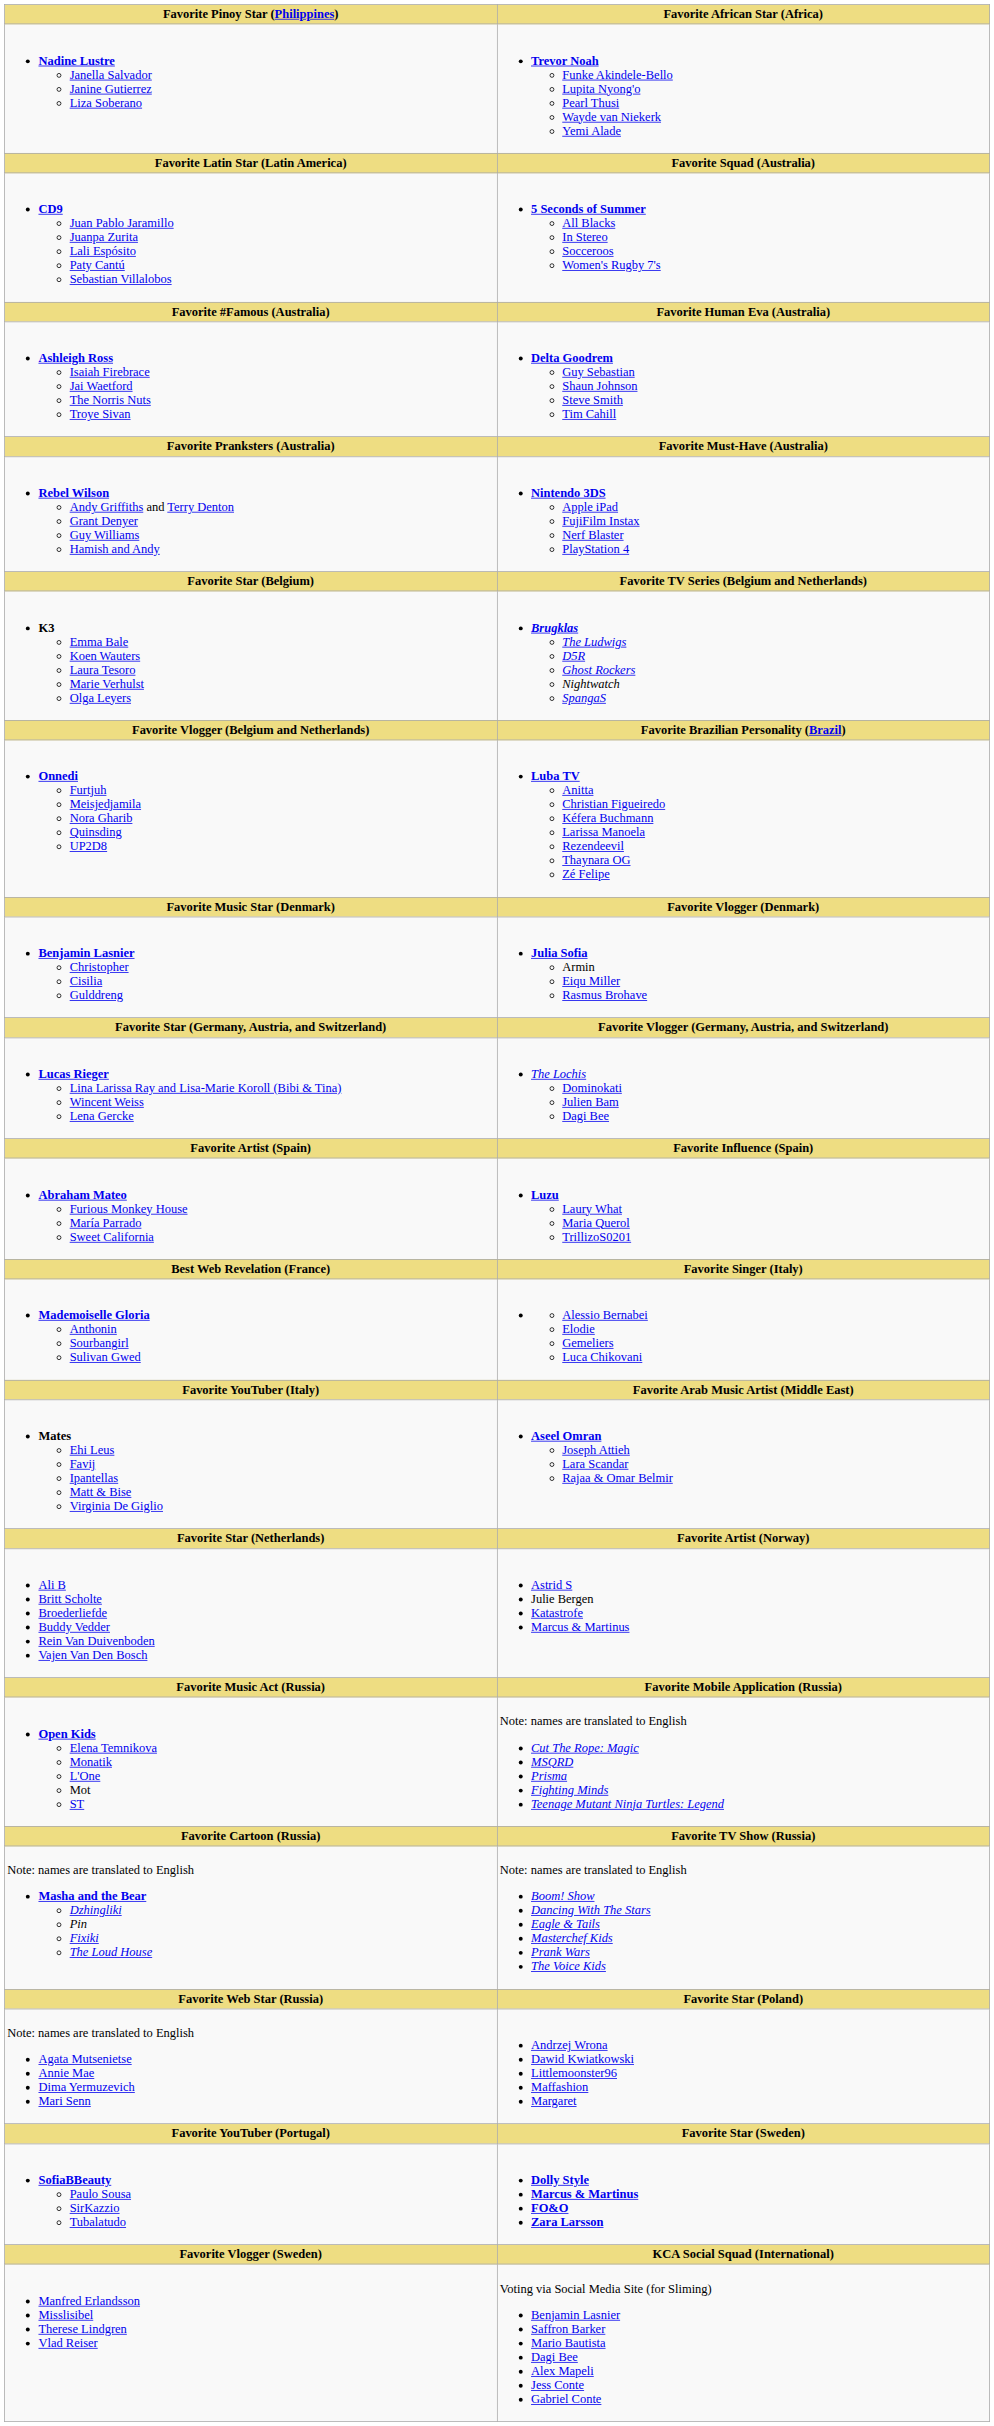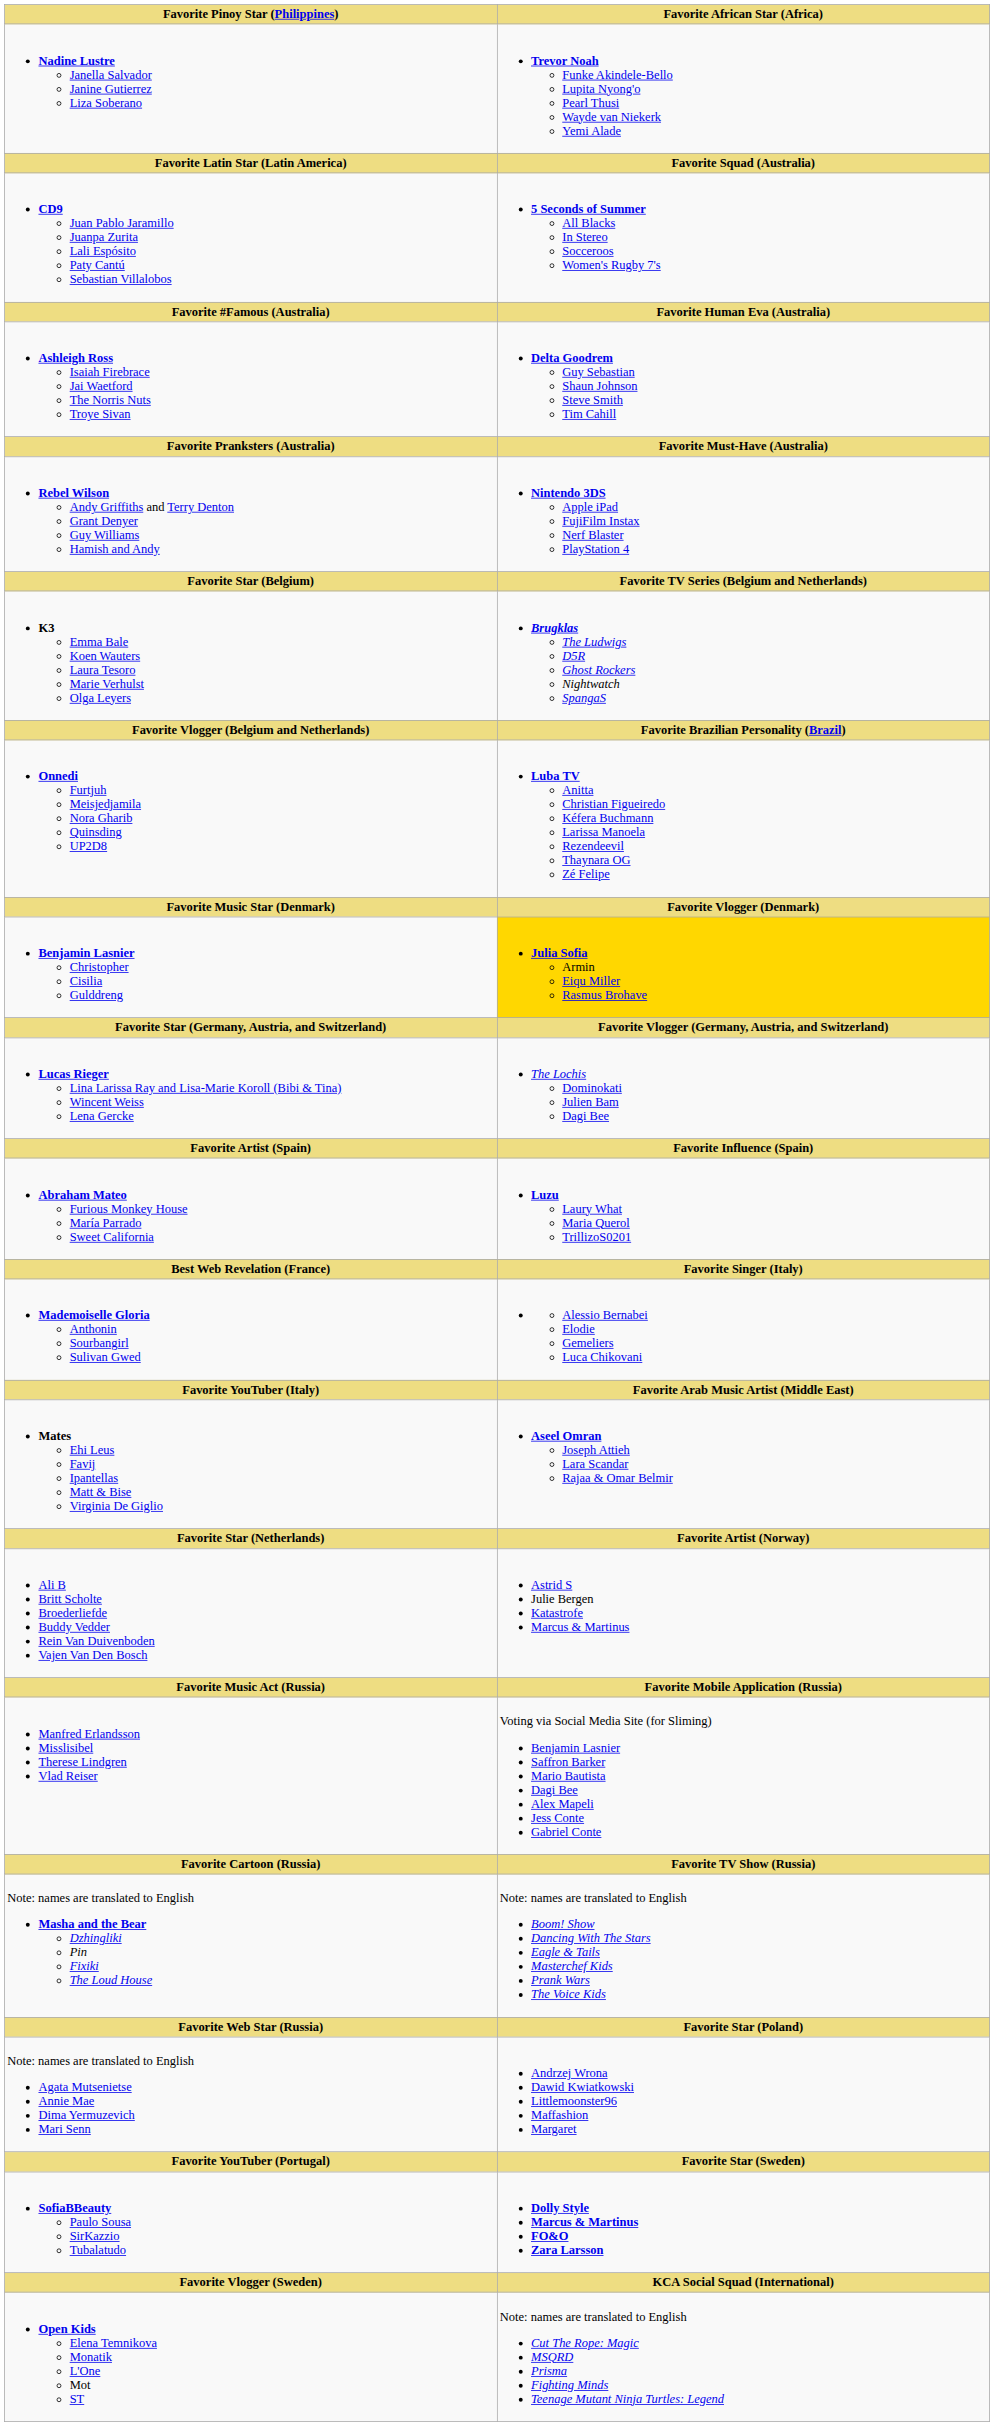 <table class="wikitable" style="width:100%;">
 <tr>
 <th style="background:#EEDD82; width:50%">Favorite Pinoy Star (<a href='#'>Philippines</a>)</th>
 <th style="background:#EEDD82; width:50%">Favorite African Star (Africa)</th>
 </tr>
 <tr>
 <td valign="top"><br><ul><li><strong><a href='#'>Nadine Lustre</a></strong><ul><li><a href='#'>Janella Salvador</a></li><li><a href='#'>Janine Gutierrez</a></li><li><a href='#'>Liza Soberano</a></li></ul></li></ul></td>
 <td valign="top"><br><ul><li><strong><a href='#'>Trevor Noah</a></strong><ul><li><a href='#'>Funke Akindele-Bello</a></li><li><a href='#'>Lupita Nyong'o</a></li><li><a href='#'>Pearl Thusi</a></li><li><a href='#'>Wayde van Niekerk</a></li><li><a href='#'>Yemi Alade</a></li></ul></li></ul></td>
 </tr>
 <tr>
 <th style="background:#EEDD82; width:50%">Favorite Latin Star (Latin America)</th>
 <th style="background:#EEDD82; width:50%">Favorite Squad (Australia)</th>
 </tr>
 <tr>
 <td valign="top"><br><ul><li><strong><a href='#'>CD9</a></strong><ul><li><a href='#'>Juan Pablo Jaramillo</a></li><li><a href='#'>Juanpa Zurita</a></li><li><a href='#'>Lali Espósito</a></li><li><a href='#'>Paty Cantú</a></li><li><a href='#'>Sebastian Villalobos</a></li></ul></li></ul></td>
 <td valign="top"><br><ul><li><strong><a href='#'>5 Seconds of Summer</a></strong><ul><li><a href='#'>All Blacks</a></li><li><a href='#'>In Stereo</a></li><li><a href='#'>Socceroos</a></li><li><a href='#'>Women's Rugby 7's</a></li></ul></li></ul></td>
 </tr>
 <tr>
 <th style="background:#EEDD82; width:50%">Favorite #Famous (Australia)</th>
 <th style="background:#EEDD82; width:50%">Favorite Human Eva (Australia)</th>
 </tr>
 <tr>
 <td valign="top"><br><ul><li><strong><a href='#'>Ashleigh Ross</a></strong><ul><li><a href='#'>Isaiah Firebrace</a></li><li><a href='#'>Jai Waetford</a></li><li><a href='#'>The Norris Nuts</a></li><li><a href='#'>Troye Sivan</a></li></ul></li></ul></td>
 <td valign="top"><br><ul><li><strong><a href='#'>Delta Goodrem</a></strong><ul><li><a href='#'>Guy Sebastian</a></li><li><a href='#'>Shaun Johnson</a></li><li><a href='#'>Steve Smith</a></li><li><a href='#'>Tim Cahill</a></li></ul></li></ul></td>
 </tr>
 <tr>
 <th style="background:#EEDD82; width:50%">Favorite Pranksters (Australia)</th>
 <th style="background:#EEDD82; width:50%">Favorite Must-Have (Australia)</th>
 </tr>
 <tr>
 <td valign="top"><br><ul><li><strong><a href='#'>Rebel Wilson</a></strong><ul><li><a href='#'>Andy Griffiths</a> and <a href='#'>Terry Denton</a></li><li><a href='#'>Grant Denyer</a></li><li><a href='#'>Guy Williams</a></li><li><a href='#'>Hamish and Andy</a></li></ul></li></ul></td>
 <td valign="top"><br><ul><li><strong><a href='#'>Nintendo 3DS</a></strong><ul><li><a href='#'>Apple iPad</a></li><li><a href='#'>FujiFilm Instax</a></li><li><a href='#'>Nerf Blaster</a></li><li><a href='#'>PlayStation 4</a></li></ul></li></ul></td>
 </tr>
 <tr>
 <th style="background:#EEDD82; width:50%">Favorite Star (Belgium)</th>
 <th style="background:#EEDD82; width:50%">Favorite TV Series (Belgium and Netherlands)</th>
 </tr>
 <tr>
 <td valign="top"><br><ul><li><strong>K3</strong><ul><li><a href='#'>Emma Bale</a></li><li><a href='#'>Koen Wauters</a></li><li><a href='#'>Laura Tesoro</a></li><li><a href='#'>Marie Verhulst</a></li><li><a href='#'>Olga Leyers</a></li></ul></li></ul></td>
 <td valign="top"><br><ul><li><strong><em><a href='#'>Brugklas</a></em></strong><ul><li><em><a href='#'>The Ludwigs</a></em></li><li><em><a href='#'>D5R</a></em></li><li><em><a href='#'>Ghost Rockers</a></em></li><li><em>Nightwatch</em></li><li><em><a href='#'>SpangaS</a></em></li></ul></li></ul></td>
 </tr>
 <tr>
 <th style="background:#EEDD82; width:50%">Favorite Vlogger (Belgium and Netherlands)</th>
 <th style="background:#EEDD82; width:50%">Favorite Brazilian Personality (<a href='#'>Brazil</a>)</th>
 </tr>
 <tr>
 <td valign="top"><br><ul><li><strong><a href='#'>Onnedi</a></strong><ul><li><a href='#'>Furtjuh</a></li><li><a href='#'>Meisjedjamila</a></li><li><a href='#'>Nora Gharib</a></li><li><a href='#'>Quinsding</a></li><li><a href='#'>UP2D8</a></li></ul></li></ul></td>
 <td valign="top"><br><ul><li><strong><a href='#'>Luba TV</a></strong><ul><li><a href='#'>Anitta</a></li><li><a href='#'>Christian Figueiredo</a></li><li><a href='#'>Kéfera Buchmann</a></li><li><a href='#'>Larissa Manoela</a></li><li><a href='#'>Rezendeevil</a></li><li><a href='#'>Thaynara OG</a></li><li><a href='#'>Zé Felipe</a></li></ul></li></ul></td>
 </tr>
 <tr>
 <th style="background:#EEDD82; width:50%">Favorite Music Star (Denmark)</th>
 <th style="background:#EEDD82; width:50%">Favorite Vlogger (Denmark)</th>
 </tr>
 <tr>
 <td valign="top"><br><ul><li><strong><a href='#'>Benjamin Lasnier</a></strong><ul><li><a href='#'>Christopher</a></li><li><a href='#'>Cisilia</a></li><li><a href='#'>Gulddreng</a></li></ul></li></ul></td>
-<td valign="top"><br><ul><li><strong><a href='#'>Julia Sofia</a></strong><ul><li>Armin</li><li><a href='#'>Eiqu Miller</a></li><li><a href='#'>Rasmus Brohave</a></li></ul></li></ul></td>
+<td valign="top" style="background: gold;"><br><ul><li><strong><a href='#'>Julia Sofia</a></strong><ul><li>Armin</li><li><a href='#'>Eiqu Miller</a></li><li><a href='#'>Rasmus Brohave</a></li></ul></li></ul></td>
 </tr>
 <tr>
 <th style="background:#EEDD82; width:50%">Favorite Star (Germany, Austria, and Switzerland)</th>
 <th style="background:#EEDD82; width:50%">Favorite Vlogger (Germany, Austria, and Switzerland)</th>
 </tr>
 <tr>
 <td valign="top"><br><ul><li><strong><a href='#'>Lucas Rieger</a></strong><ul><li><a href='#'>Lina Larissa Ray and Lisa-Marie Koroll (Bibi & Tina)</a></li><li><a href='#'>Wincent Weiss</a></li><li><a href='#'>Lena Gercke</a></li></ul></li></ul></td>
 <td valign="top"><br><ul><li><em><a href='#'>The Lochis</a></em><ul><li><a href='#'>Dominokati</a></li><li><a href='#'>Julien Bam</a></li><li><a href='#'>Dagi Bee</a></li></ul></li></ul></td>
 </tr>
 <tr>
 <th style="background:#EEDD82; width:50%">Favorite Artist (Spain)</th>
 <th style="background:#EEDD82; width:50%">Favorite Influence (Spain)</th>
 </tr>
 <tr>
 <td valign="top"><br><ul><li><strong><a href='#'>Abraham Mateo</a></strong><ul><li><a href='#'>Furious Monkey House</a></li><li><a href='#'>María Parrado</a></li><li><a href='#'>Sweet California</a></li></ul></li></ul></td>
 <td valign="top"><br><ul><li><strong><a href='#'>Luzu</a></strong><ul><li><a href='#'>Laury What</a></li><li><a href='#'>Maria Querol</a></li><li><a href='#'>TrillizoS0201</a></li></ul></li></ul></td>
 </tr>
 <tr>
 <th style="background:#EEDD82; width:50%">Best Web Revelation (France)</th>
 <th style="background:#EEDD82; width:50%">Favorite Singer (Italy)</th>
 </tr>
 <tr>
 <td valign="top"><br><ul><li><strong><a href='#'>Mademoiselle Gloria</a></strong><ul><li><a href='#'>Anthonin</a></li><li><a href='#'>Sourbangirl</a></li><li><a href='#'>Sulivan Gwed</a></li></ul></li></ul></td>
 <td valign="top"><br><ul><li><strong></strong><ul><li><a href='#'>Alessio Bernabei</a></li><li><a href='#'>Elodie</a></li><li><a href='#'>Gemeliers</a></li><li><a href='#'>Luca Chikovani</a></li></ul></li></ul></td>
 </tr>
 <tr>
 <th style="background:#EEDD82; width:50%">Favorite YouTuber (Italy)</th>
 <th style="background:#EEDD82; width:50%">Favorite Arab Music Artist (Middle East)</th>
 </tr>
 <tr>
 <td valign="top"><br><ul><li><strong>Mates</strong><ul><li><a href='#'>Ehi Leus</a></li><li><a href='#'>Favij</a></li><li><a href='#'>Ipantellas</a></li><li><a href='#'>Matt & Bise</a></li><li><a href='#'>Virginia De Giglio</a></li></ul></li></ul></td>
 <td valign="top"><br><ul><li><strong><a href='#'>Aseel Omran</a></strong><ul><li><a href='#'>Joseph Attieh</a></li><li><a href='#'>Lara Scandar</a></li><li><a href='#'>Rajaa & Omar Belmir</a></li></ul></li></ul></td>
 </tr>
 <tr>
 <th style="background:#EEDD82; width:50%">Favorite Star (Netherlands)</th>
 <th style="background:#EEDD82; width:50%">Favorite Artist (Norway)</th>
 </tr>
 <tr>
 <td valign="top"><br><ul><li><a href='#'>Ali B</a></li><li><a href='#'>Britt Scholte</a></li><li><a href='#'>Broederliefde</a></li><li><a href='#'>Buddy Vedder</a></li><li><a href='#'>Rein Van Duivenboden</a></li><li><a href='#'>Vajen Van Den Bosch</a></li></ul></td>
 <td valign="top"><br><ul><li><a href='#'>Astrid S</a></li><li>Julie Bergen</li><li><a href='#'>Katastrofe</a></li><li><a href='#'>Marcus & Martinus</a></li></ul></td>
 </tr>
 <tr>
 <th style="background:#EEDD82; width:50%">Favorite Music Act (Russia)</th>
 <th style="background:#EEDD82; width:50%">Favorite Mobile Application (Russia)</th>
 </tr>
 <tr>
-<td valign="top"><br><ul><li><strong><a href='#'>Open Kids</a></strong><ul><li><a href='#'>Elena Temnikova</a></li><li><a href='#'>Monatik</a></li><li><a href='#'>L'One</a></li><li>Mot</li><li><a href='#'>ST</a></li></ul></li></ul></td>
-<td valign="top"><br>Note: names are translated to English<ul><li><em><a href='#'>Cut The Rope: Magic</a></em></li><li><em><a href='#'>MSQRD</a></em></li><li><em><a href='#'>Prisma</a></em></li><li><em><a href='#'>Fighting Minds</a></em></li><li><em><a href='#'>Teenage Mutant Ninja Turtles: Legend</a></em></li></ul></td>
+<td valign="top"><br><ul><li><a href='#'>Manfred Erlandsson</a></li><li><a href='#'>Misslisibel</a></li><li><a href='#'>Therese Lindgren</a></li><li><a href='#'>Vlad Reiser</a></li></ul></td>
+<td valign="top"><br>Voting via Social Media Site (for Sliming)<ul><li><a href='#'>Benjamin Lasnier</a></li><li><a href='#'>Saffron Barker</a></li><li><a href='#'>Mario Bautista</a></li><li><a href='#'>Dagi Bee</a></li><li><a href='#'>Alex Mapeli</a></li><li><a href='#'>Jess Conte</a></li><li><a href='#'>Gabriel Conte</a></li></ul></td>
 </tr>
 <tr>
 <th style="background:#EEDD82; width:50%">Favorite Cartoon (Russia)</th>
 <th style="background:#EEDD82; width:50%">Favorite TV Show (Russia)</th>
 </tr>
 <tr>
 <td valign="top"><br>Note: names are translated to English<ul><li><strong><a href='#'>Masha and the Bear</a></strong><ul><li><em><a href='#'>Dzhingliki</a></em></li><li><em>Pin</em></li><li><em><a href='#'>Fixiki</a></em></li><li><em><a href='#'>The Loud House</a></em></li></ul></li></ul></td>
 <td valign="top"><br>Note: names are translated to English<ul><li><em><a href='#'>Boom! Show</a></em></li><li><em><a href='#'>Dancing With The Stars</a></em></li><li><em><a href='#'>Eagle & Tails</a></em></li><li><em><a href='#'>Masterchef Kids</a></em></li><li><em><a href='#'>Prank Wars</a></em></li><li><em><a href='#'>The Voice Kids</a></em></li></ul></td>
 </tr>
 <tr>
 <th style="background:#EEDD82; width:50%">Favorite Web Star (Russia)</th>
 <th style="background:#EEDD82; width:50%">Favorite Star (Poland)</th>
 </tr>
 <tr>
 <td valign="top"><br>Note: names are translated to English<ul><li><a href='#'>Agata Mutsenietse</a></li><li><a href='#'>Annie Mae</a></li><li><a href='#'>Dima Yermuzevich</a></li><li><a href='#'>Mari Senn</a></li></ul></td>
 <td valign="top"><br><ul><li><a href='#'>Andrzej Wrona</a></li><li><a href='#'>Dawid Kwiatkowski</a></li><li><a href='#'>Littlemoonster96</a></li><li><a href='#'>Maffashion</a></li><li><a href='#'>Margaret</a></li></ul></td>
 </tr>
 <tr>
 <th style="background:#EEDD82; width:50%">Favorite YouTuber (Portugal)</th>
 <th style="background:#EEDD82; width:50%">Favorite Star (Sweden)</th>
 </tr>
 <tr>
 <td valign="top"><br><ul><li><strong><a href='#'>SofiaBBeauty</a></strong><ul><li><a href='#'>Paulo Sousa</a></li><li><a href='#'>SirKazzio</a></li><li><a href='#'>Tubalatudo</a></li></ul></li></ul></td>
 <td valign="top"><strong><br><ul><li><a href='#'>Dolly Style</a></li><li><a href='#'>Marcus & Martinus</a></li><li><a href='#'>FO&O</a></li><li><a href='#'>Zara Larsson</a></li></ul></strong></td>
 </tr>
 <tr>
 <th style="background:#EEDD82; width:50%">Favorite Vlogger (Sweden)</th>
 <th style="background:#EEDD82; width:50%">KCA Social Squad (International)</th>
 </tr>
 <tr>
-<td valign="top"><br><ul><li><a href='#'>Manfred Erlandsson</a></li><li><a href='#'>Misslisibel</a></li><li><a href='#'>Therese Lindgren</a></li><li><a href='#'>Vlad Reiser</a></li></ul></td>
-<td valign="top"><br>Voting via Social Media Site (for Sliming)<ul><li><a href='#'>Benjamin Lasnier</a></li><li><a href='#'>Saffron Barker</a></li><li><a href='#'>Mario Bautista</a></li><li><a href='#'>Dagi Bee</a></li><li><a href='#'>Alex Mapeli</a></li><li><a href='#'>Jess Conte</a></li><li><a href='#'>Gabriel Conte</a></li></ul></td>
+<td valign="top"><br><ul><li><strong><a href='#'>Open Kids</a></strong><ul><li><a href='#'>Elena Temnikova</a></li><li><a href='#'>Monatik</a></li><li><a href='#'>L'One</a></li><li>Mot</li><li><a href='#'>ST</a></li></ul></li></ul></td>
+<td valign="top"><br>Note: names are translated to English<ul><li><em><a href='#'>Cut The Rope: Magic</a></em></li><li><em><a href='#'>MSQRD</a></em></li><li><em><a href='#'>Prisma</a></em></li><li><em><a href='#'>Fighting Minds</a></em></li><li><em><a href='#'>Teenage Mutant Ninja Turtles: Legend</a></em></li></ul></td>
 </tr>
 </table>
